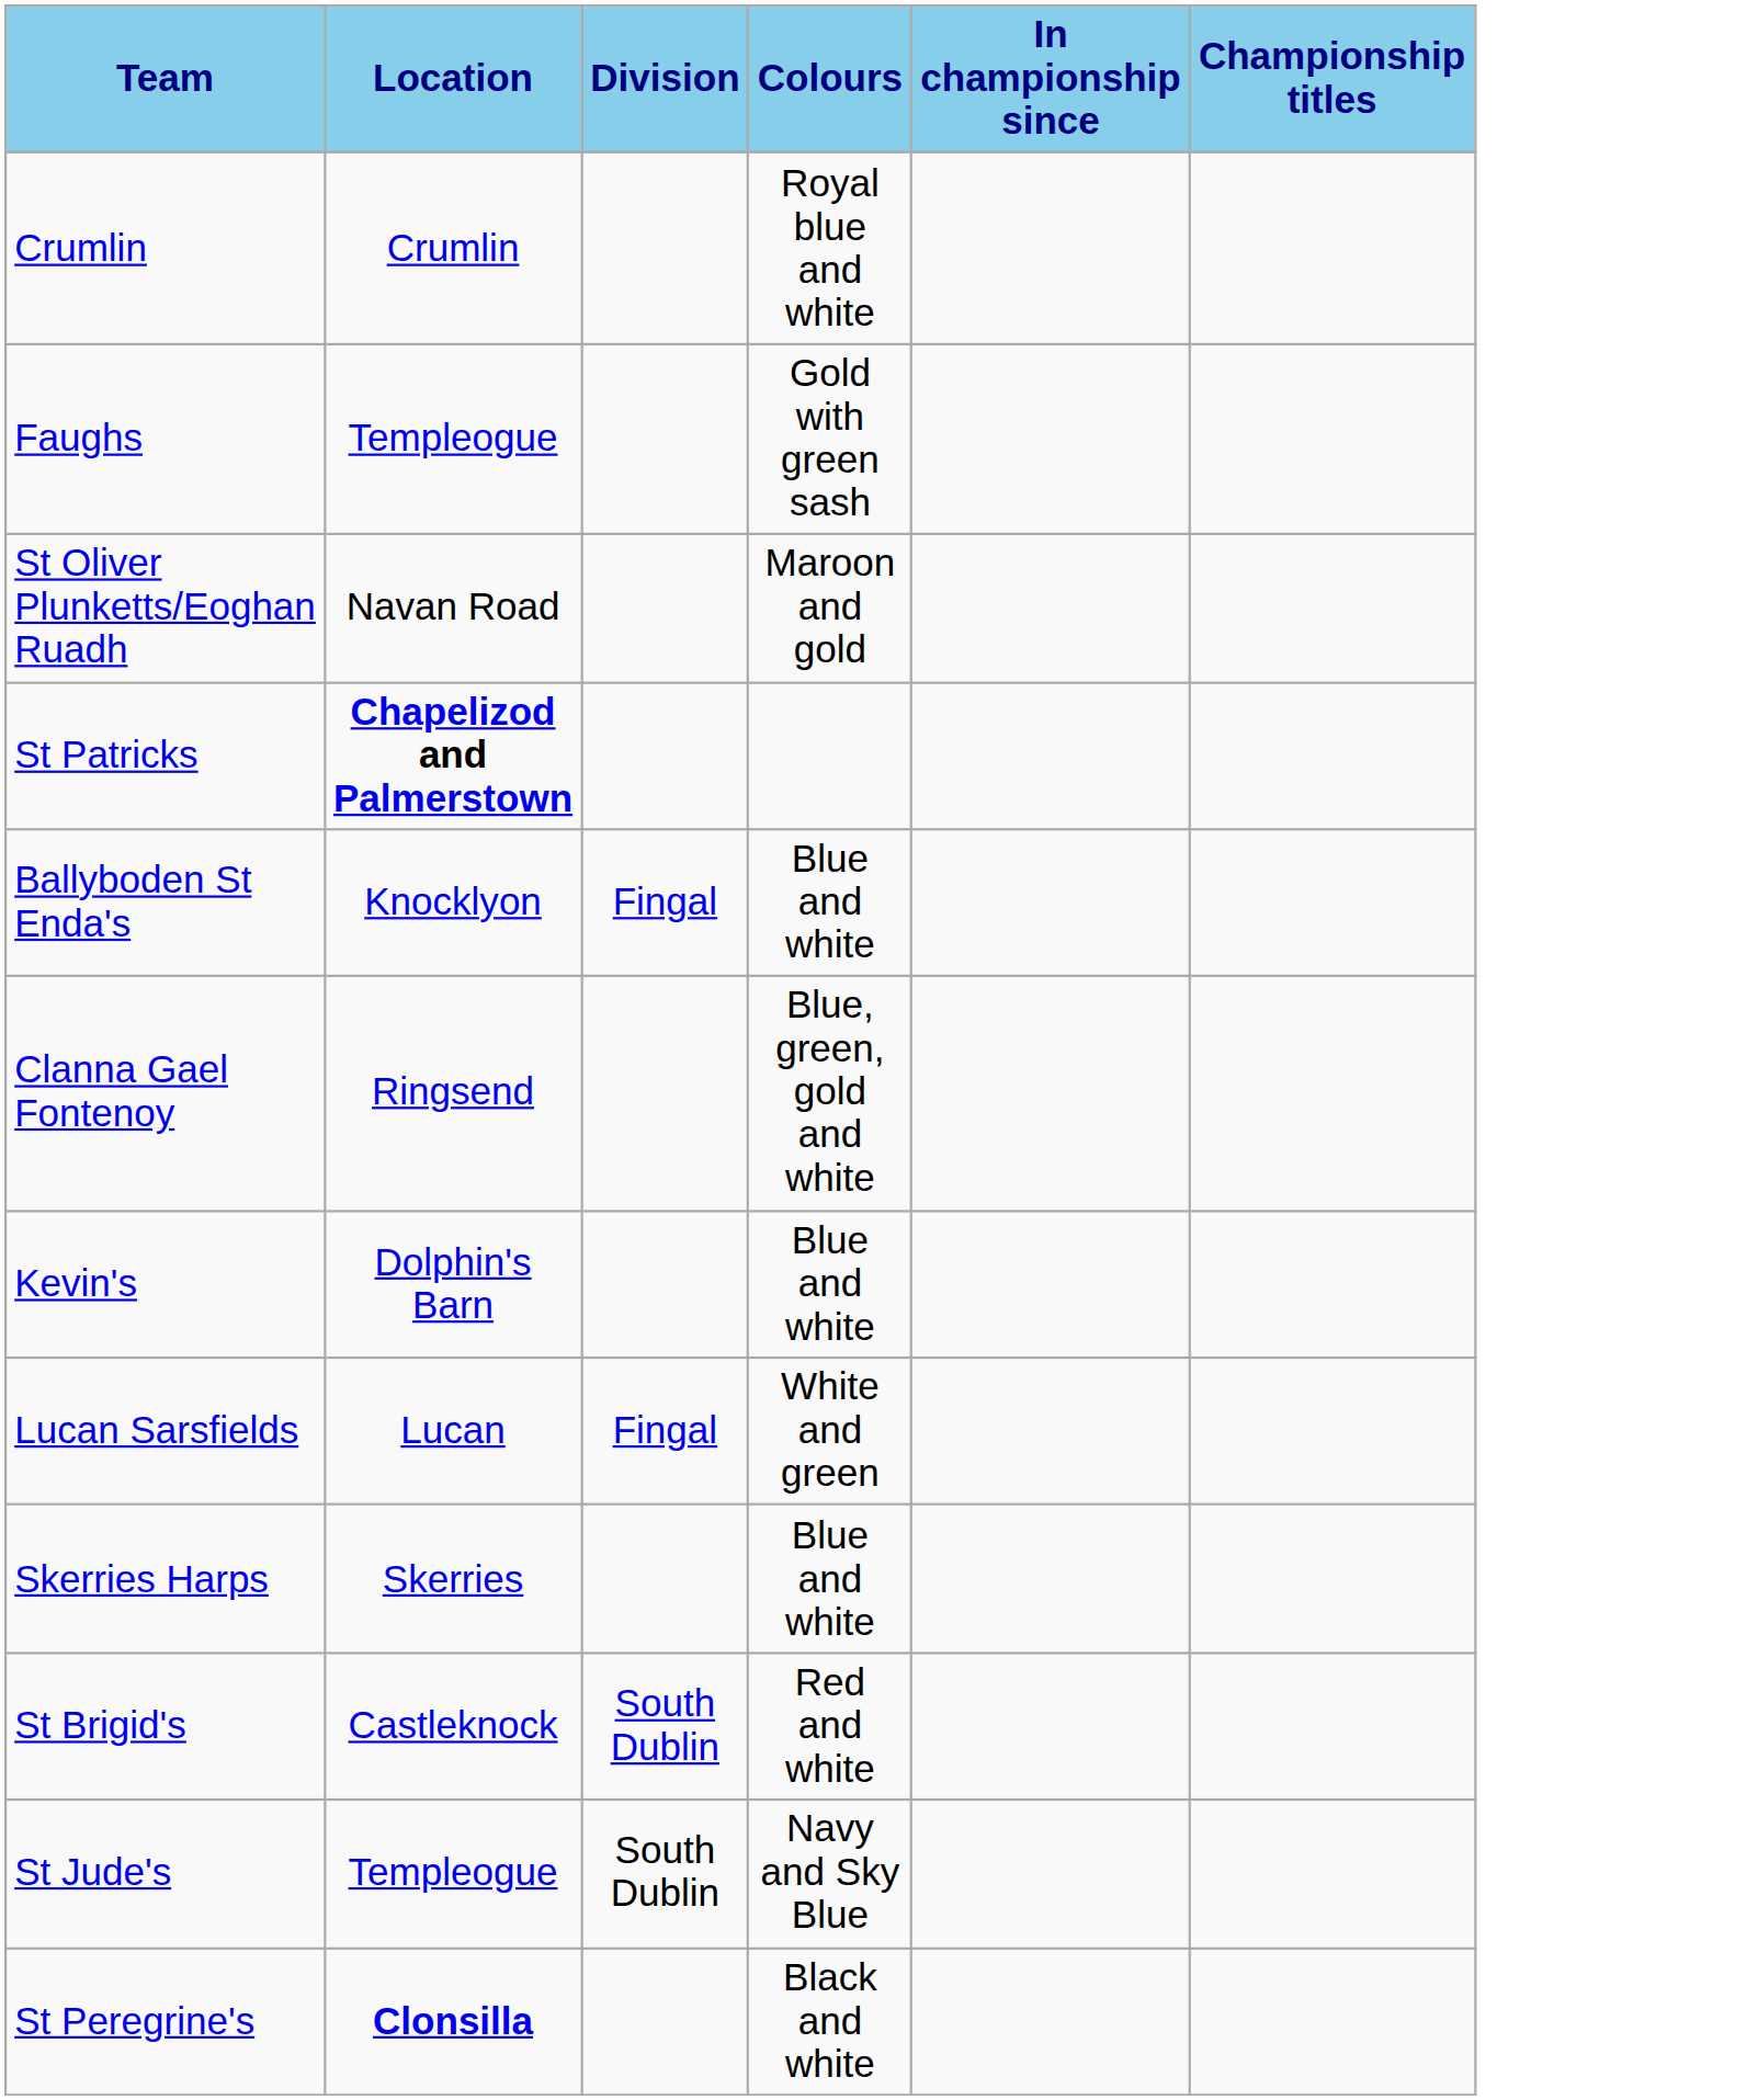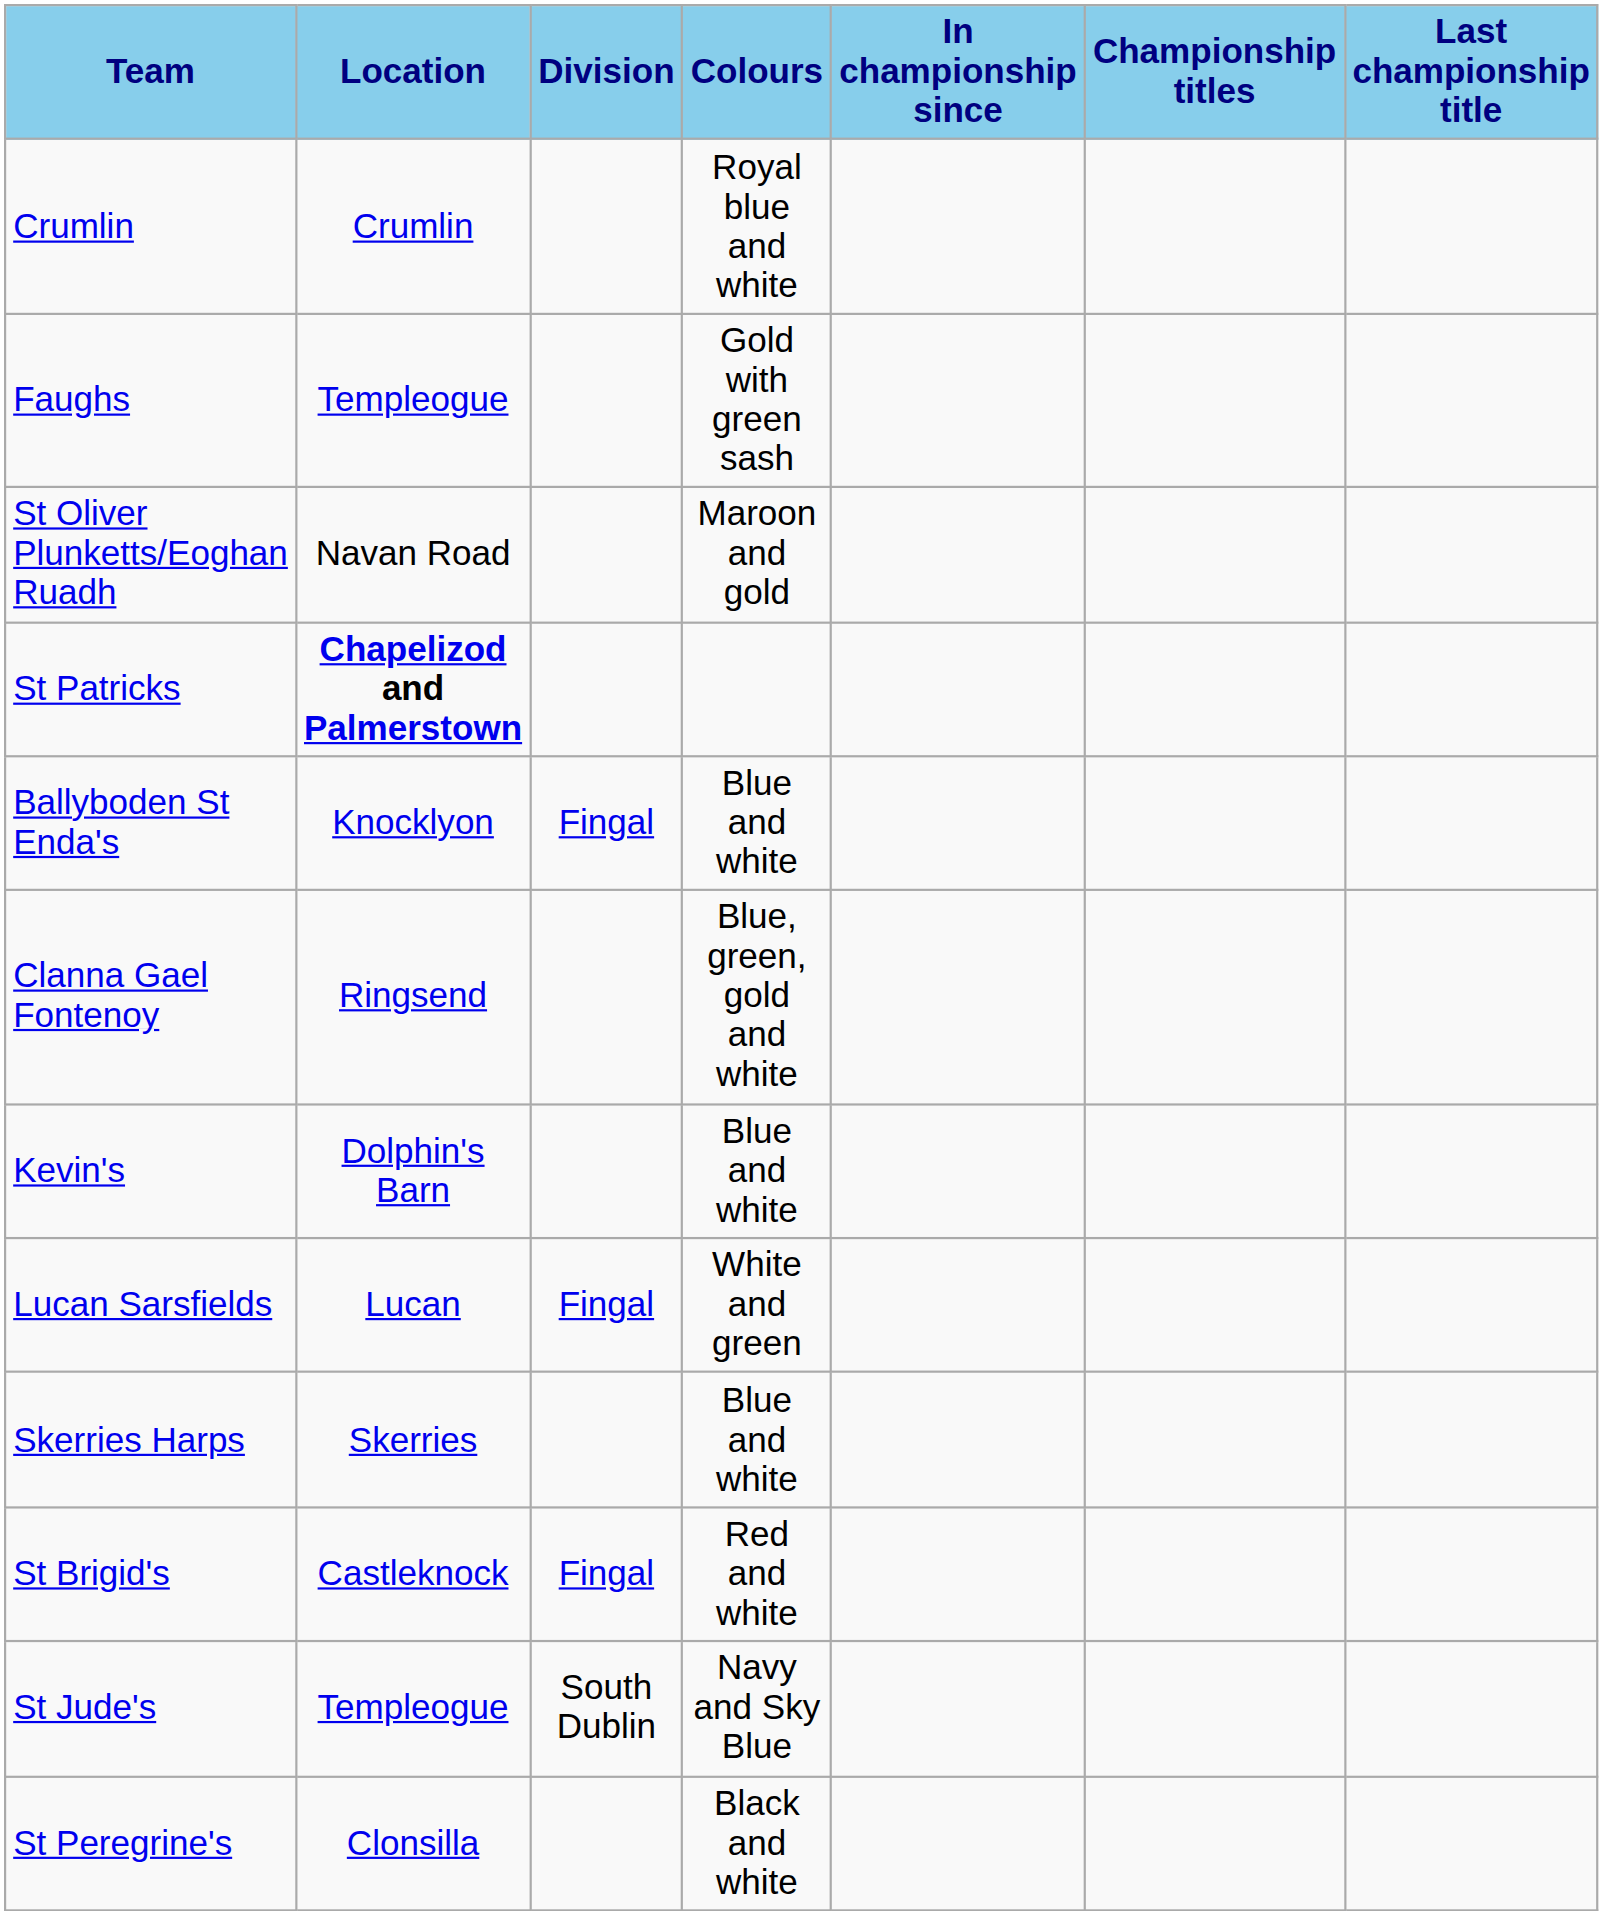 <table class="wikitable sortable" style="text-align:center;">
 <tr>
 <th style="background:skyblue;color:navy">Team</th>
 <th style="background:skyblue;color:navy">Location</th>
 <th style="background:skyblue;color:navy">Division</th>
 <th style="background:skyblue;color:navy">Colours</th>
 <th style="background:skyblue;color:navy">In championship since</th>
 <th style="background:skyblue;color:navy">Championship titles</th>
+<th style="background:skyblue;color:navy">Last championship title</th>
 </tr>
 <tr>
 <td style="text-align:left;"> <a href='#'>Crumlin</a></td>
 <td><a href='#'>Crumlin</a></td>
 <td></td>
 <td>Royal blue and white</td>
+<td></td>
 <td></td>
 <td></td>
 </tr>
 <tr>
 <td style="text-align:left;"> <a href='#'>Faughs</a></td>
 <td><a href='#'>Templeogue</a></td>
 <td></td>
 <td>Gold with green sash</td>
 <td></td>
 <td></td>
+<td></td>
 </tr>
 <tr>
 <td style="text-align:left;"> <a href='#'>St Oliver Plunketts/Eoghan Ruadh</a></td>
 <td>Navan Road</td>
 <td></td>
 <td>Maroon and gold</td>
 <td></td>
 <td></td>
+<td></td>
 </tr>
 <tr>
 <td style="text-align:left;"> <a href='#'>St Patricks</a></td>
 <td><strong><a href='#'>Chapelizod</a> and <a href='#'>Palmerstown</a></strong></td>
+<td></td>
 <td></td>
 <td></td>
 <td></td>
 <td></td>
 </tr>
 <tr>
 <td style="text-align:left;"> <a href='#'>Ballyboden St Enda's</a></td>
 <td><a href='#'>Knocklyon</a></td>
 <td><a href='#'>Fingal</a></td>
 <td>Blue and white</td>
 <td></td>
 <td></td>
+<td></td>
 </tr>
 <tr>
 <td style="text-align:left;"> <a href='#'>Clanna Gael Fontenoy</a></td>
 <td><a href='#'>Ringsend</a></td>
 <td></td>
 <td>Blue, green, gold and white</td>
+<td></td>
 <td></td>
 <td></td>
 </tr>
 <tr>
 <td style="text-align:left;"> <a href='#'>Kevin's</a></td>
 <td><a href='#'>Dolphin's Barn</a></td>
 <td></td>
 <td>Blue and white</td>
 <td></td>
 <td></td>
+<td></td>
 </tr>
 <tr>
 <td style="text-align:left;"> <a href='#'>Lucan Sarsfields</a></td>
 <td><a href='#'>Lucan</a></td>
 <td><a href='#'>Fingal</a></td>
 <td>White and green</td>
+<td></td>
 <td></td>
 <td></td>
 </tr>
 <tr>
 <td style="text-align:left;"> <a href='#'>Skerries Harps</a></td>
 <td><a href='#'>Skerries</a></td>
 <td></td>
 <td>Blue and white</td>
 <td></td>
 <td></td>
+<td></td>
 </tr>
 <tr>
 <td style="text-align:left;"> <a href='#'>St Brigid's</a></td>
 <td><a href='#'>Castleknock</a></td>
-<td><a href='#'>South Dublin</a></td>
+<td><a href='#'>Fingal</a></td>
 <td>Red and white</td>
+<td></td>
 <td></td>
 <td></td>
 </tr>
 <tr>
 <td style="text-align:left;"> <a href='#'>St Jude's</a></td>
 <td><a href='#'>Templeogue</a></td>
 <td>South Dublin</td>
 <td>Navy and Sky Blue</td>
 <td></td>
 <td></td>
+<td></td>
 </tr>
 <tr>
 <td style="text-align:left;"> <a href='#'>St Peregrine's</a></td>
-<td><strong><a href='#'>Clonsilla</a></strong></td>
+<td><a href='#'>Clonsilla</a></td>
 <td></td>
 <td>Black and white</td>
 <td></td>
 <td></td>
+<td></td>
 </tr>
 </table>
